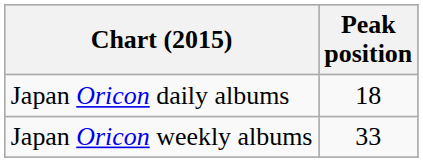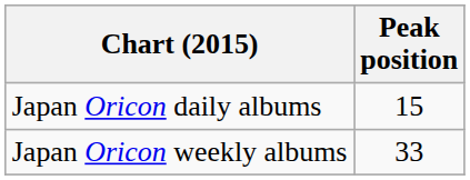 <table class="wikitable sortable">
 <tr>
 <th>Chart (2015)</th>
 <th>Peak<br>position</th>
 </tr>
 <tr>
 <td>Japan <em><a href='#'>Oricon</a></em> daily albums</td>
-<td align="center">18</td>
+<td align="center">15</td>
 </tr>
 <tr>
 <td>Japan <em><a href='#'>Oricon</a></em> weekly albums</td>
 <td align="center">33</td>
 </tr>
 </table>
